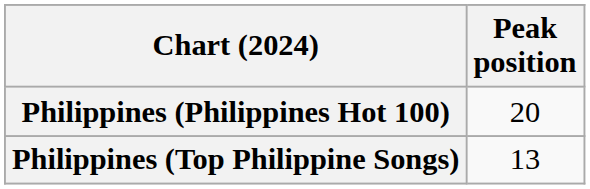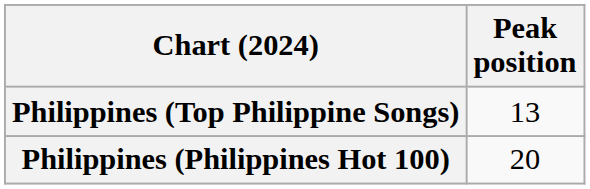 <table class="wikitable sortable plainrowheaders" style="text-align:center">
 <tr>
 <th scope="col">Chart (2024)</th>
 <th scope="col">Peak<br>position</th>
 </tr>
 <tr>
+<th scope="row">Philippines (Top Philippine Songs)</th>
+<td>13</td>
+</tr>
+<tr>
 <th scope="row">Philippines (Philippines Hot 100)</th>
 <td>20</td>
 </tr>
-<tr>
-<th scope="row">Philippines (Top Philippine Songs)</th>
-<td>13</td>
-</tr>
 </table>
